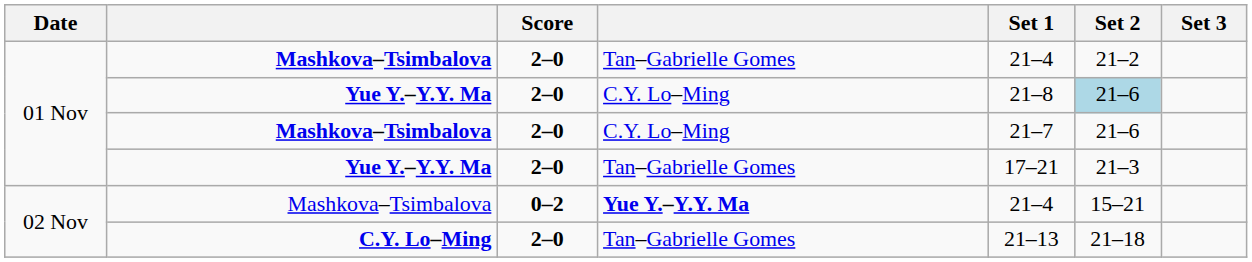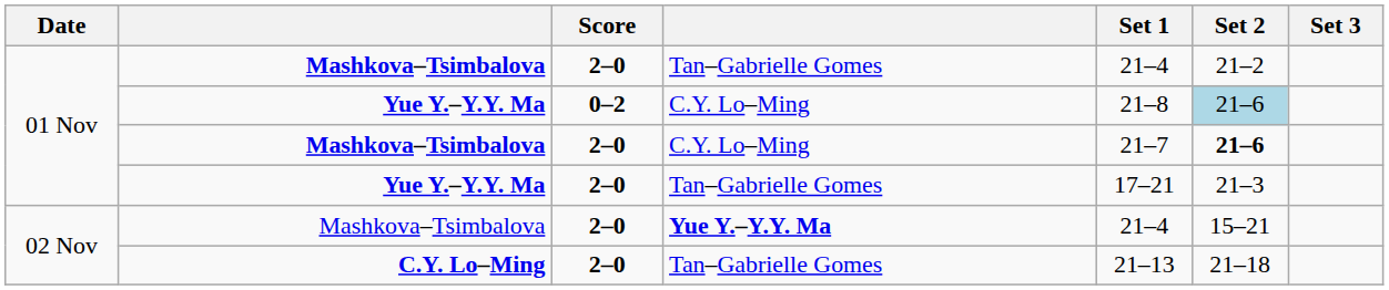 <table class="wikitable" style="text-align: center; font-size:90% ">
 <tr>
 <th width="60">Date</th>
 <th align="right" width="250"></th>
 <th width="60">Score</th>
 <th align="left" width="250"></th>
 <th width="50">Set 1</th>
 <th width="50">Set 2</th>
 <th width="50">Set 3</th>
 </tr>
 <tr>
 <td rowspan=4>01 Nov</td>
 <td align=right><strong><a href='#'>Mashkova</a>–<a href='#'>Tsimbalova</a> </strong></td>
 <td align=center><strong>2–0</strong></td>
 <td align=left> <a href='#'>Tan</a>–<a href='#'>Gabrielle Gomes</a></td>
 <td>21–4</td>
 <td>21–2</td>
 <td></td>
 </tr>
 <tr>
 <td align=right><strong><a href='#'>Yue Y.</a>–<a href='#'>Y.Y. Ma</a> </strong></td>
-<td align=center><strong>2–0</strong></td>
+<td align=center><strong>0–2</strong></td>
 <td align=left> <a href='#'>C.Y. Lo</a>–<a href='#'>Ming</a></td>
 <td>21–8</td>
 <td style="background: lightblue;">21–6</td>
 <td></td>
 </tr>
 <tr>
 <td align=right><strong><a href='#'>Mashkova</a>–<a href='#'>Tsimbalova</a> </strong></td>
 <td align=center><strong>2–0</strong></td>
 <td align=left> <a href='#'>C.Y. Lo</a>–<a href='#'>Ming</a></td>
 <td>21–7</td>
-<td>21–6</td>
+<td><strong>21–6</strong></td>
 <td></td>
 </tr>
 <tr>
 <td align=right><strong><a href='#'>Yue Y.</a>–<a href='#'>Y.Y. Ma</a> </strong></td>
 <td align=center><strong>2–0</strong></td>
 <td align=left> <a href='#'>Tan</a>–<a href='#'>Gabrielle Gomes</a></td>
 <td>17–21</td>
 <td>21–3</td>
 <td></td>
 </tr>
 <tr>
 <td rowspan=2>02 Nov</td>
 <td align=right><a href='#'>Mashkova</a>–<a href='#'>Tsimbalova</a> </td>
-<td align=center><strong>0–2</strong></td>
+<td align=center><strong>2–0</strong></td>
 <td align=left><strong> <a href='#'>Yue Y.</a>–<a href='#'>Y.Y. Ma</a></strong></td>
 <td>21–4</td>
 <td>15–21</td>
 <td></td>
 </tr>
 <tr>
 <td align=right><strong><a href='#'>C.Y. Lo</a>–<a href='#'>Ming</a> </strong></td>
 <td align=center><strong>2–0</strong></td>
 <td align=left> <a href='#'>Tan</a>–<a href='#'>Gabrielle Gomes</a></td>
 <td>21–13</td>
 <td>21–18</td>
 <td></td>
 </tr>
 </table>
